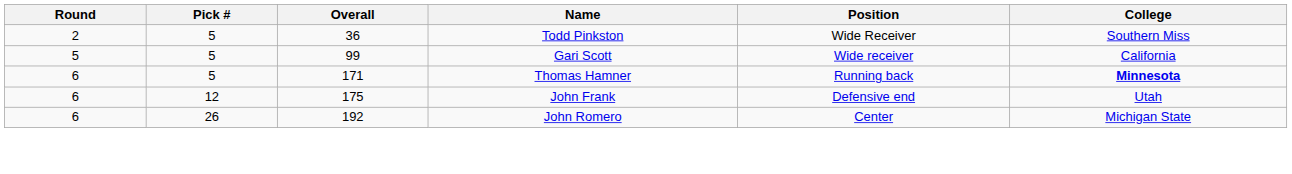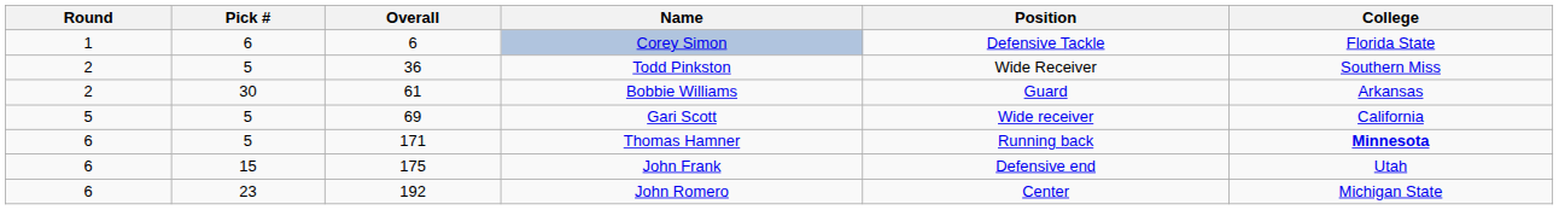 <table class="wikitable sortable sortable" style="width: 100%; text-align:center">
 <tr>
 <th>Round</th>
 <th>Pick #</th>
 <th>Overall</th>
 <th>Name</th>
 <th>Position</th>
 <th>College</th>
 </tr>
 <tr>
+<td>1</td>
+<td>6</td>
+<td>6</td>
+<td bgcolor=lightsteelblue><a href='#'>Corey Simon</a></td>
+<td><a href='#'>Defensive Tackle</a></td>
+<td><a href='#'>Florida State</a></td>
+</tr>
+<tr>
 <td>2</td>
 <td>5</td>
 <td>36</td>
 <td><a href='#'>Todd Pinkston</a></td>
 <td>Wide Receiver</td>
 <td><a href='#'>Southern Miss</a></td>
 </tr>
 <tr>
+<td>2</td>
+<td>30</td>
+<td>61</td>
+<td><a href='#'>Bobbie Williams</a></td>
+<td><a href='#'>Guard</a></td>
+<td><a href='#'>Arkansas</a></td>
+</tr>
+<tr>
 <td>5</td>
 <td>5</td>
-<td>99</td>
+<td>69</td>
 <td><a href='#'>Gari Scott</a></td>
 <td><a href='#'>Wide receiver</a></td>
 <td><a href='#'>California</a></td>
 </tr>
 <tr>
 <td>6</td>
 <td>5</td>
 <td>171</td>
 <td><a href='#'>Thomas Hamner</a></td>
 <td><a href='#'>Running back</a></td>
 <td><strong><a href='#'>Minnesota</a></strong></td>
 </tr>
 <tr>
 <td>6</td>
-<td>12</td>
+<td>15</td>
 <td>175</td>
 <td><a href='#'>John Frank</a></td>
 <td><a href='#'>Defensive end</a></td>
 <td><a href='#'>Utah</a></td>
 </tr>
 <tr>
 <td>6</td>
-<td>26</td>
+<td>23</td>
 <td>192</td>
 <td><a href='#'>John Romero</a></td>
 <td><a href='#'>Center</a></td>
 <td><a href='#'>Michigan State</a></td>
 </tr>
 </table>
